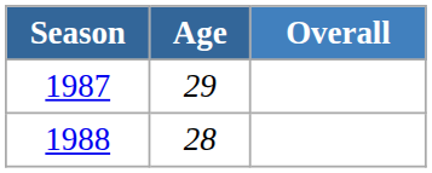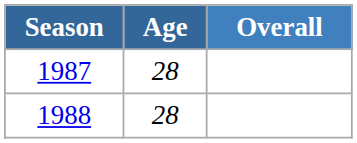 <table class="wikitable" style="font-size:95%; text-align:center; border:grey solid 1px; border-collapse:collapse; background:#ffffff;">
 <tr>
 <th style="background-color:#369; color:white; width:60px;"> Season </th>
 <th style="background-color:#369; color:white; width:40px;"> Age </th>
 <th style="background-color:#4180be; color:white; width:75px;">Overall</th>
 </tr>
 <tr>
 <td><a href='#'>1987</a></td>
-<td><em>29</em></td>
+<td><em>28</em></td>
 <td></td>
 </tr>
 <tr>
 <td><a href='#'>1988</a></td>
 <td><em>28</em></td>
 <td></td>
 </tr>
 </table>
